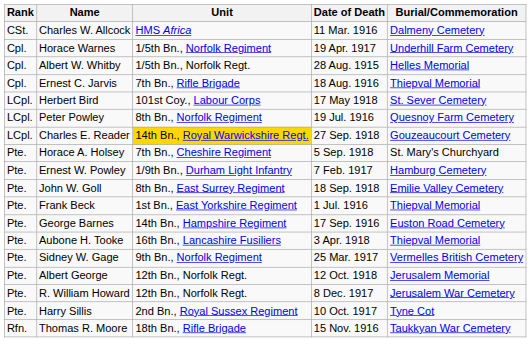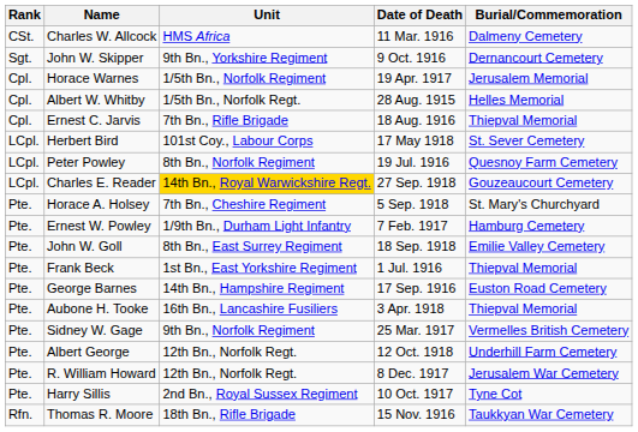 <table class="wikitable">
 <tr>
 <th>Rank</th>
 <th>Name</th>
 <th>Unit</th>
 <th>Date of Death</th>
 <th>Burial/Commemoration</th>
 </tr>
 <tr>
 <td>CSt.</td>
 <td>Charles W. Allcock</td>
 <td><a href='#'>HMS <em>Africa</em></a></td>
 <td>11 Mar. 1916</td>
 <td><a href='#'>Dalmeny Cemetery</a></td>
 </tr>
 <tr>
+<td>Sgt.</td>
+<td>John W. Skipper</td>
+<td>9th Bn., <a href='#'>Yorkshire Regiment</a></td>
+<td>9 Oct. 1916</td>
+<td><a href='#'>Dernancourt Cemetery</a></td>
+</tr>
+<tr>
 <td>Cpl.</td>
 <td>Horace Warnes</td>
 <td>1/5th Bn., <a href='#'>Norfolk Regiment</a></td>
 <td>19 Apr. 1917</td>
-<td><a href='#'>Underhill Farm Cemetery</a></td>
+<td><a href='#'>Jerusalem Memorial</a></td>
 </tr>
 <tr>
 <td>Cpl.</td>
 <td>Albert W. Whitby</td>
 <td>1/5th Bn., Norfolk Regt.</td>
 <td>28 Aug. 1915</td>
 <td><a href='#'>Helles Memorial</a></td>
 </tr>
 <tr>
 <td>Cpl.</td>
 <td>Ernest C. Jarvis</td>
 <td>7th Bn., <a href='#'>Rifle Brigade</a></td>
 <td>18 Aug. 1916</td>
 <td><a href='#'>Thiepval Memorial</a></td>
 </tr>
 <tr>
 <td>LCpl.</td>
 <td>Herbert Bird</td>
 <td>101st Coy., <a href='#'>Labour Corps</a></td>
 <td>17 May 1918</td>
 <td><a href='#'>St. Sever Cemetery</a></td>
 </tr>
 <tr>
 <td>LCpl.</td>
 <td>Peter Powley</td>
 <td>8th Bn., <a href='#'>Norfolk Regiment</a></td>
 <td>19 Jul. 1916</td>
 <td><a href='#'>Quesnoy Farm Cemetery</a></td>
 </tr>
 <tr>
 <td>LCpl.</td>
 <td>Charles E. Reader</td>
 <td style="background: gold;">14th Bn., <a href='#'>Royal Warwickshire Regt.</a></td>
 <td>27 Sep. 1918</td>
 <td><a href='#'>Gouzeaucourt Cemetery</a></td>
 </tr>
 <tr>
 <td>Pte.</td>
 <td>Horace A. Holsey</td>
 <td>7th Bn., <a href='#'>Cheshire Regiment</a></td>
 <td>5 Sep. 1918</td>
 <td>St. Mary's Churchyard</td>
 </tr>
 <tr>
 <td>Pte.</td>
 <td>Ernest W. Powley</td>
 <td>1/9th Bn., <a href='#'>Durham Light Infantry</a></td>
 <td>7 Feb. 1917</td>
 <td><a href='#'>Hamburg Cemetery</a></td>
 </tr>
 <tr>
 <td>Pte.</td>
 <td>John W. Goll</td>
 <td>8th Bn., <a href='#'>East Surrey Regiment</a></td>
 <td>18 Sep. 1918</td>
 <td><a href='#'>Emilie Valley Cemetery</a></td>
 </tr>
 <tr>
 <td>Pte.</td>
 <td>Frank Beck</td>
 <td>1st Bn., <a href='#'>East Yorkshire Regiment</a></td>
 <td>1 Jul. 1916</td>
 <td><a href='#'>Thiepval Memorial</a></td>
 </tr>
 <tr>
 <td>Pte.</td>
 <td>George Barnes</td>
 <td>14th Bn., <a href='#'>Hampshire Regiment</a></td>
 <td>17 Sep. 1916</td>
 <td><a href='#'>Euston Road Cemetery</a></td>
 </tr>
 <tr>
 <td>Pte.</td>
 <td>Aubone H. Tooke</td>
 <td>16th Bn., <a href='#'>Lancashire Fusiliers</a></td>
 <td>3 Apr. 1918</td>
 <td><a href='#'>Thiepval Memorial</a></td>
 </tr>
 <tr>
 <td>Pte.</td>
 <td>Sidney W. Gage</td>
 <td>9th Bn., <a href='#'>Norfolk Regiment</a></td>
 <td>25 Mar. 1917</td>
 <td><a href='#'>Vermelles British Cemetery</a></td>
 </tr>
 <tr>
 <td>Pte.</td>
 <td>Albert George</td>
 <td>12th Bn., Norfolk Regt.</td>
 <td>12 Oct. 1918</td>
-<td><a href='#'>Jerusalem Memorial</a></td>
+<td><a href='#'>Underhill Farm Cemetery</a></td>
 </tr>
 <tr>
 <td>Pte.</td>
 <td>R. William Howard</td>
 <td>12th Bn., Norfolk Regt.</td>
 <td>8 Dec. 1917</td>
 <td><a href='#'>Jerusalem War Cemetery</a></td>
 </tr>
 <tr>
 <td>Pte.</td>
 <td>Harry Sillis</td>
 <td>2nd Bn., <a href='#'>Royal Sussex Regiment</a></td>
 <td>10 Oct. 1917</td>
 <td><a href='#'>Tyne Cot</a></td>
 </tr>
 <tr>
 <td>Rfn.</td>
 <td>Thomas R. Moore</td>
 <td>18th Bn., <a href='#'>Rifle Brigade</a></td>
 <td>15 Nov. 1916</td>
 <td><a href='#'>Taukkyan War Cemetery</a></td>
 </tr>
 </table>
